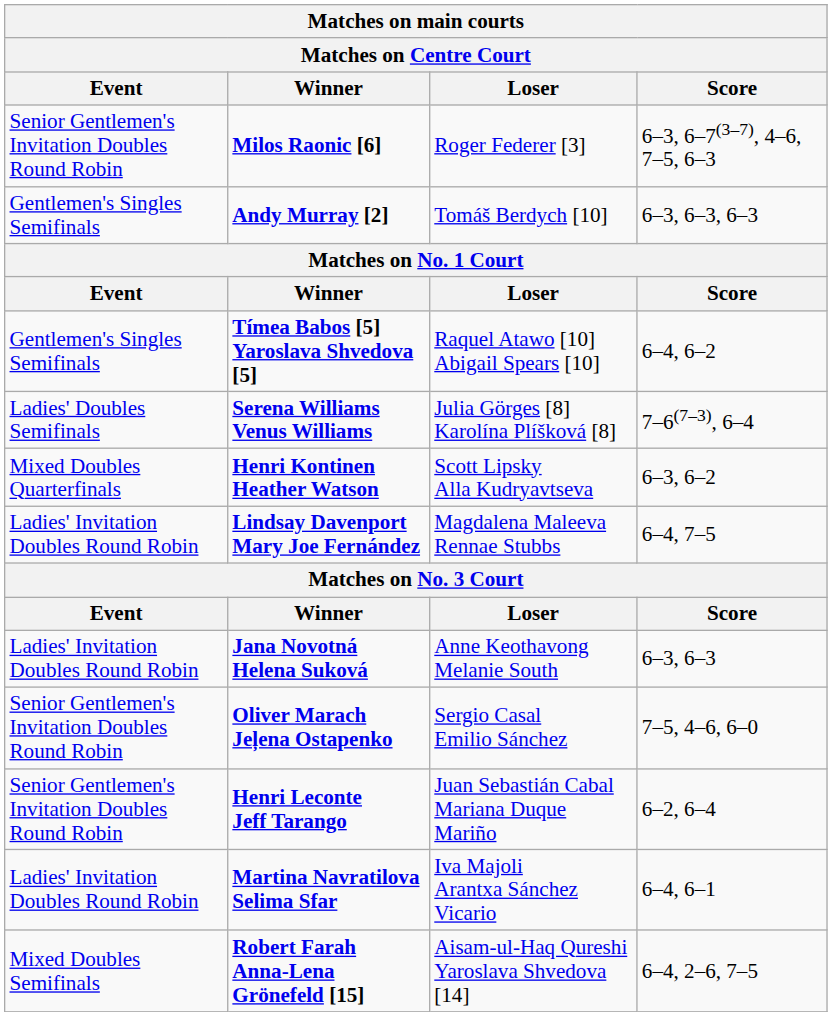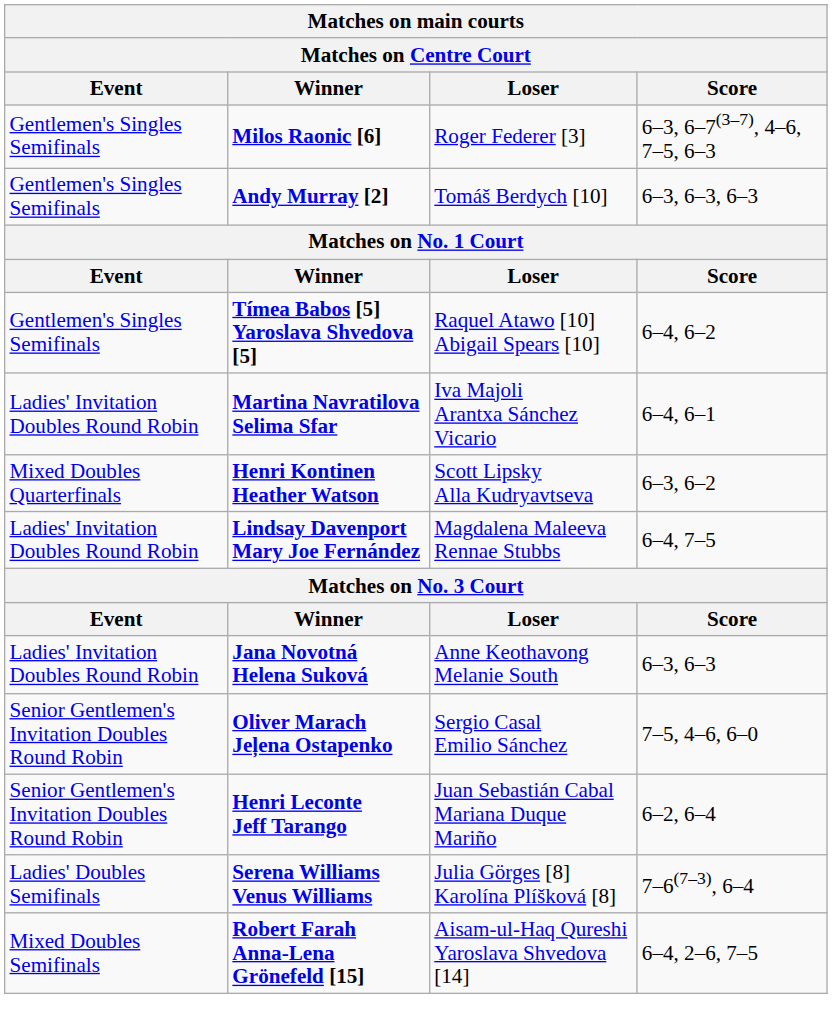 <table class="wikitable collapsible uncollapsed" style="margin:auto;">
 <tr>
 <th colspan="4" style="white-space:nowrap;">Matches on main courts</th>
 </tr>
 <tr>
 <th colspan="4">Matches on <a href='#'>Centre Court</a></th>
 </tr>
 <tr>
 <th width=250>Event</th>
 <th width=220>Winner</th>
 <th width=220>Loser</th>
 <th width=250>Score</th>
 </tr>
 <tr>
-<td><a href='#'>Senior Gentlemen's Invitation Doubles Round Robin</a></td>
+<td><a href='#'>Gentlemen's Singles Semifinals</a></td>
 <td> <strong><a href='#'>Milos Raonic</a> [6]</strong></td>
 <td> <a href='#'>Roger Federer</a> [3]</td>
 <td>6–3, 6–7<sup>(3–7)</sup>, 4–6, 7–5, 6–3</td>
 </tr>
 <tr>
 <td><a href='#'>Gentlemen's Singles Semifinals</a></td>
 <td> <strong><a href='#'>Andy Murray</a> [2]</strong></td>
 <td> <a href='#'>Tomáš Berdych</a> [10]</td>
 <td>6–3, 6–3, 6–3</td>
 </tr>
 <tr>
 <th colspan="4">Matches on <a href='#'>No. 1 Court</a></th>
 </tr>
 <tr>
 <th width=220>Event</th>
 <th width=220>Winner</th>
 <th width=220>Loser</th>
 <th width=250>Score</th>
 </tr>
 <tr>
 <td><a href='#'>Gentlemen's Singles Semifinals</a></td>
 <td><strong> <a href='#'>Tímea Babos</a> [5]<br>  <a href='#'>Yaroslava Shvedova</a> [5]</strong></td>
 <td> <a href='#'>Raquel Atawo</a> [10]<br>  <a href='#'>Abigail Spears</a> [10]</td>
 <td>6–4, 6–2</td>
 </tr>
 <tr>
-<td><a href='#'>Ladies' Doubles Semifinals</a></td>
-<td> <strong><a href='#'>Serena Williams</a></strong><br> <strong><a href='#'>Venus Williams</a></strong></td>
-<td> <a href='#'>Julia Görges</a> [8]<br> <a href='#'>Karolína Plíšková</a> [8]</td>
-<td>7–6<sup>(7–3)</sup>, 6–4</td>
+<td><a href='#'>Ladies' Invitation Doubles Round Robin</a></td>
+<td><strong> <a href='#'>Martina Navratilova</a><br> <a href='#'>Selima Sfar</a></strong></td>
+<td> <a href='#'>Iva Majoli</a><br> <a href='#'>Arantxa Sánchez Vicario</a></td>
+<td>6–4, 6–1</td>
 </tr>
 <tr>
 <td><a href='#'>Mixed Doubles Quarterfinals</a></td>
 <td><strong> <a href='#'>Henri Kontinen</a><br> <a href='#'>Heather Watson</a></strong></td>
 <td> <a href='#'>Scott Lipsky</a><br> <a href='#'>Alla Kudryavtseva</a></td>
 <td>6–3, 6–2</td>
 </tr>
 <tr>
 <td><a href='#'>Ladies' Invitation Doubles Round Robin</a></td>
 <td><strong> <a href='#'>Lindsay Davenport</a><br> <a href='#'>Mary Joe Fernández</a></strong></td>
 <td> <a href='#'>Magdalena Maleeva</a><br> <a href='#'>Rennae Stubbs</a></td>
 <td>6–4, 7–5</td>
 </tr>
 <tr>
 <th colspan="4">Matches on <a href='#'>No. 3 Court</a></th>
 </tr>
 <tr>
 <th width=220>Event</th>
 <th width=220>Winner</th>
 <th width=220>Loser</th>
 <th width=250>Score</th>
 </tr>
 <tr>
 <td><a href='#'>Ladies' Invitation Doubles Round Robin</a></td>
 <td><strong> <a href='#'>Jana Novotná</a><br> <a href='#'>Helena Suková</a></strong></td>
 <td> <a href='#'>Anne Keothavong</a><br> <a href='#'>Melanie South</a></td>
 <td>6–3, 6–3</td>
 </tr>
 <tr>
 <td><a href='#'>Senior Gentlemen's Invitation Doubles Round Robin</a></td>
 <td><strong> <a href='#'>Oliver Marach</a><br> <a href='#'>Jeļena Ostapenko</a></strong></td>
 <td> <a href='#'>Sergio Casal</a><br> <a href='#'>Emilio Sánchez</a></td>
 <td>7–5, 4–6, 6–0</td>
 </tr>
 <tr>
 <td><a href='#'>Senior Gentlemen's Invitation Doubles Round Robin</a></td>
 <td><strong> <a href='#'>Henri Leconte</a><br> <a href='#'>Jeff Tarango</a></strong></td>
 <td> <a href='#'>Juan Sebastián Cabal</a><br> <a href='#'>Mariana Duque Mariño</a></td>
 <td>6–2, 6–4</td>
 </tr>
 <tr>
-<td><a href='#'>Ladies' Invitation Doubles Round Robin</a></td>
-<td><strong> <a href='#'>Martina Navratilova</a><br> <a href='#'>Selima Sfar</a></strong></td>
-<td> <a href='#'>Iva Majoli</a><br> <a href='#'>Arantxa Sánchez Vicario</a></td>
-<td>6–4, 6–1</td>
+<td><a href='#'>Ladies' Doubles Semifinals</a></td>
+<td> <strong><a href='#'>Serena Williams</a></strong><br> <strong><a href='#'>Venus Williams</a></strong></td>
+<td> <a href='#'>Julia Görges</a> [8]<br> <a href='#'>Karolína Plíšková</a> [8]</td>
+<td>7–6<sup>(7–3)</sup>, 6–4</td>
 </tr>
 <tr>
 <td><a href='#'>Mixed Doubles Semifinals</a></td>
 <td><strong> <a href='#'>Robert Farah</a><br> <a href='#'>Anna-Lena Grönefeld</a> [15]</strong></td>
 <td> <a href='#'>Aisam-ul-Haq Qureshi</a><br> <a href='#'>Yaroslava Shvedova</a> [14]</td>
 <td>6–4, 2–6, 7–5</td>
 </tr>
 </table>
